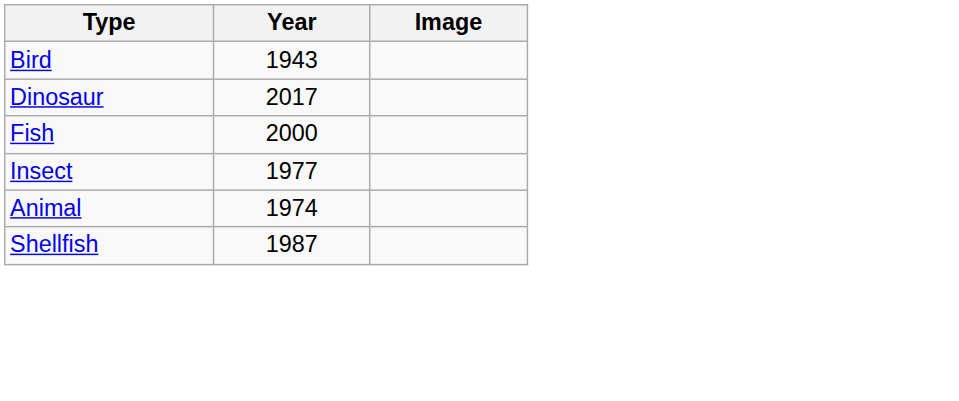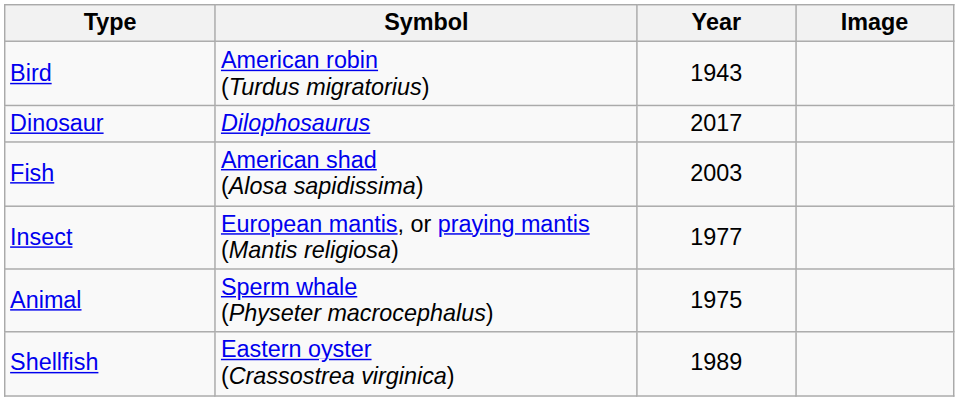 <table class="wikitable">
 <tr>
 <th width="20%">Type</th>
+<th width="40%">Symbol</th>
 <th width="15%">Year</th>
 <th width="15%">Image</th>
 </tr>
 <tr>
 <td><a href='#'>Bird</a></td>
+<td><a href='#'>American robin</a><br>(<em>Turdus migratorius</em>)</td>
 <td align="center">1943</td>
 <td align="center"></td>
 </tr>
 <tr>
 <td><a href='#'>Dinosaur</a></td>
+<td><em><a href='#'>Dilophosaurus</a></em></td>
 <td align="center">2017</td>
 <td align="center"></td>
 </tr>
 <tr>
 <td><a href='#'>Fish</a></td>
-<td align="center">2000</td>
+<td><a href='#'>American shad</a><br>(<em>Alosa sapidissima</em>)</td>
+<td align="center">2003</td>
 <td align="center"></td>
 </tr>
 <tr>
 <td><a href='#'>Insect</a></td>
+<td><a href='#'>European mantis</a>, or <a href='#'>praying mantis</a><br>(<em>Mantis religiosa</em>)</td>
 <td align="center">1977</td>
 <td align="center"></td>
 </tr>
 <tr>
 <td><a href='#'>Animal</a></td>
-<td align="center">1974</td>
+<td><a href='#'>Sperm whale</a><br>(<em>Physeter macrocephalus</em>)</td>
+<td align="center">1975</td>
 <td align="center"></td>
 </tr>
 <tr>
 <td><a href='#'>Shellfish</a></td>
-<td align="center">1987</td>
+<td><a href='#'>Eastern oyster</a><br>(<em>Crassostrea virginica</em>)</td>
+<td align="center">1989</td>
 <td align="center"></td>
 </tr>
 </table>
